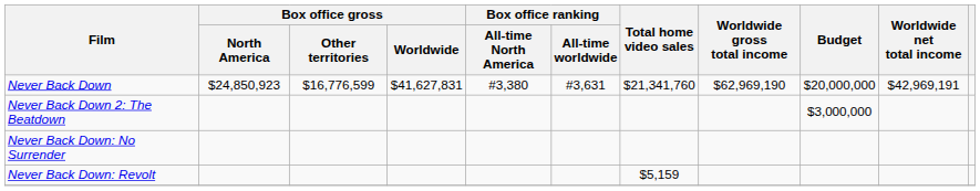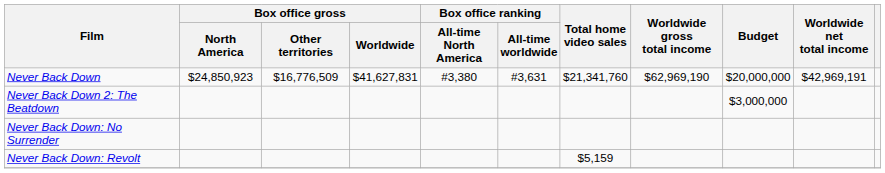 <table class="wikitable sortable" width=95% border="1" style="text-align: center;">
 <tr>
 <th rowspan="2" style="width:20%;">Film</th>
 <th colspan="3">Box office gross</th>
 <th colspan="2">Box office ranking</th>
 <th rowspan="2">Total home <br>video sales</th>
 <th rowspan="2">Worldwide gross<br>total income</th>
 <th rowspan="2">Budget</th>
 <th rowspan="2">Worldwide net<br>total income</th>
 <th rowspan="2"></th>
 </tr>
 <tr>
 <th>North America</th>
 <th>Other territories</th>
 <th>Worldwide</th>
 <th>All-time <br>North America</th>
 <th>All-time <br>worldwide</th>
 </tr>
 <tr>
 <td style="text-align: left;"><em><a href='#'>Never Back Down</a></em></td>
 <td>$24,850,923</td>
-<td>$16,776,599</td>
+<td>$16,776,509</td>
 <td>$41,627,831</td>
 <td>#3,380</td>
 <td>#3,631</td>
 <td>$21,341,760</td>
 <td>$62,969,190</td>
 <td>$20,000,000</td>
 <td>$42,969,191</td>
 <td></td>
 </tr>
 <tr>
 <td style="text-align: left;"><em><a href='#'>Never Back Down 2: The Beatdown</a></em></td>
 <td></td>
 <td></td>
 <td></td>
 <td></td>
 <td></td>
 <td></td>
 <td></td>
 <td>$3,000,000</td>
 <td></td>
 <td></td>
 </tr>
 <tr>
 <td style="text-align: left;"><em><a href='#'>Never Back Down: No Surrender</a></em></td>
 <td></td>
 <td></td>
 <td></td>
 <td></td>
 <td></td>
 <td></td>
 <td></td>
 <td></td>
 <td></td>
 <td></td>
 </tr>
 <tr>
 <td style="text-align: left;"><em><a href='#'>Never Back Down: Revolt</a></em></td>
 <td></td>
 <td></td>
 <td></td>
 <td></td>
 <td></td>
 <td>$5,159</td>
 <td></td>
 <td></td>
 <td></td>
 <td></td>
 </tr>
 <tr>
 </tr>
 </table>
